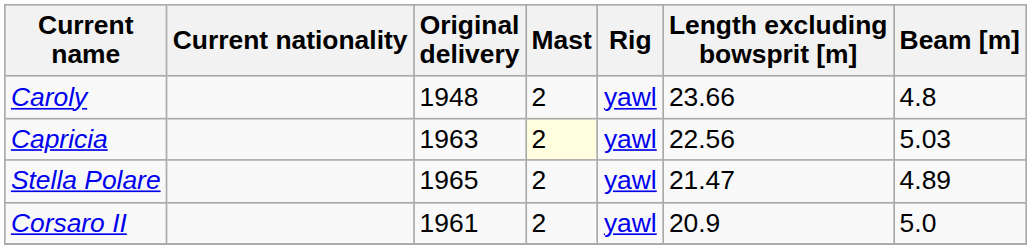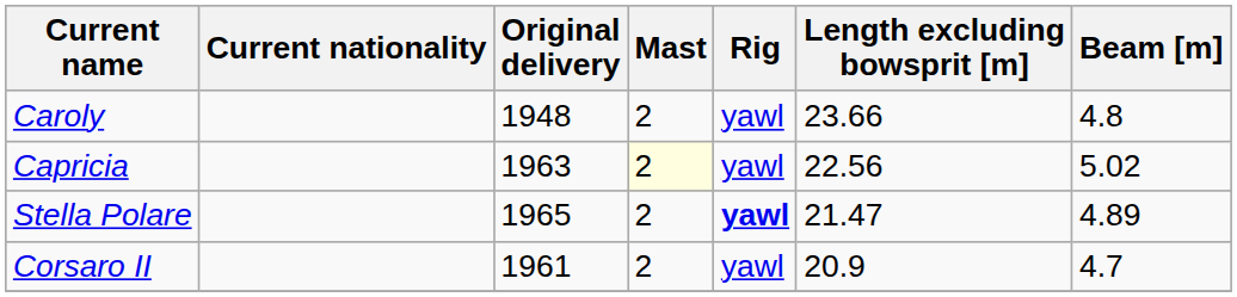 <table border="1" class="sortable wikitable">
 <tr>
 <th>Current <br> name</th>
 <th>Current nationality</th>
 <th>Original <br> delivery</th>
 <th>Mast</th>
 <th>Rig</th>
 <th>Length excluding<br>bowsprit [m]</th>
 <th>Beam [m]</th>
 </tr>
 <tr>
 <td><em><a href='#'>Caroly</a></em></td>
 <td></td>
 <td>1948</td>
 <td>2</td>
 <td><a href='#'>yawl</a></td>
 <td>23.66</td>
 <td>4.8</td>
 </tr>
 <tr>
 <td><em><a href='#'>Capricia</a></em></td>
 <td></td>
 <td>1963</td>
 <td style="background: lightyellow;">2</td>
 <td><a href='#'>yawl</a></td>
 <td>22.56</td>
-<td>5.03</td>
+<td>5.02</td>
 </tr>
 <tr>
 <td><em><a href='#'>Stella Polare</a></em></td>
 <td></td>
 <td>1965</td>
 <td>2</td>
-<td><a href='#'>yawl</a></td>
+<td><strong><a href='#'>yawl</a></strong></td>
 <td>21.47</td>
 <td>4.89</td>
 </tr>
 <tr>
 <td><em><a href='#'>Corsaro II</a></em></td>
 <td></td>
 <td>1961</td>
 <td>2</td>
 <td><a href='#'>yawl</a></td>
 <td>20.9</td>
-<td>5.0</td>
+<td>4.7</td>
 </tr>
 <tr>
 </tr>
 </table>
